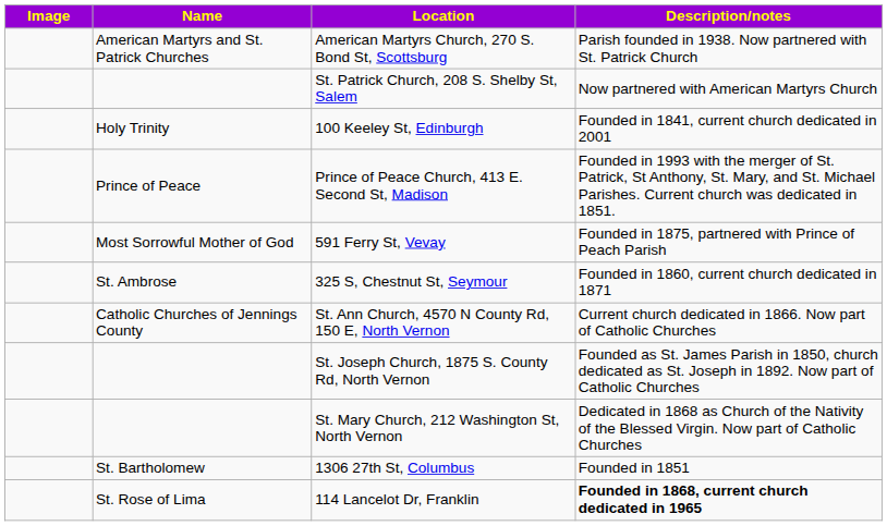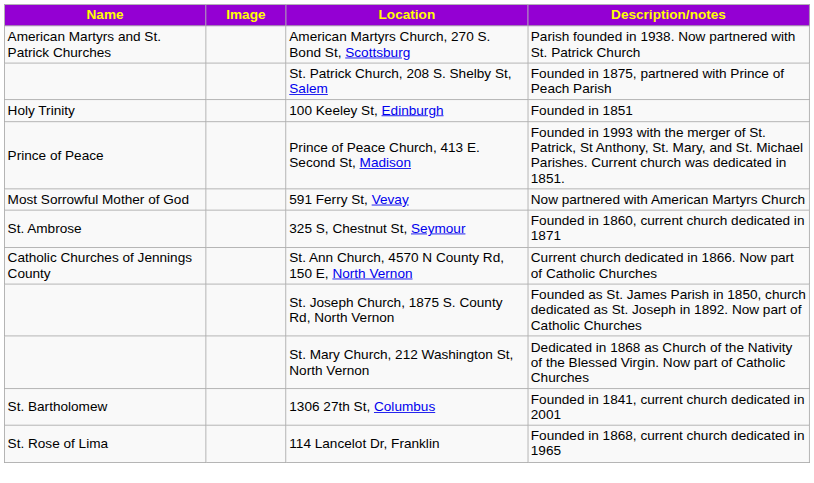 <table class="wikitable sortable" style="width:75%">
 <tr>
+<th style="background:darkviolet; color:yellow;" width="25%"><strong>Name</strong></th>
 <th style="background:darkviolet; color:yellow;" width="10%"><strong>Image</strong></th>
-<th style="background:darkviolet; color:yellow;" width="25%"><strong>Name</strong></th>
 <th style="background:darkviolet; color:yellow;" width="30%"><strong>Location</strong></th>
 <th style="background:darkviolet; color:yellow;" width="35%"><strong>Description/notes</strong></th>
 </tr>
 <tr>
+<td>American Martyrs and St. Patrick Churches</td>
 <td></td>
-<td>American Martyrs and St. Patrick Churches</td>
 <td>American Martyrs Church, 270 S. Bond St, <a href='#'>Scottsburg</a></td>
 <td>Parish founded in 1938. Now partnered with St. Patrick Church</td>
 </tr>
 <tr>
 <td></td>
 <td></td>
 <td>St. Patrick Church, 208 S. Shelby St, <a href='#'>Salem</a></td>
-<td>Now partnered with American Martyrs Church</td>
+<td>Founded in 1875, partnered with Prince of Peach Parish</td>
 </tr>
 <tr>
+<td>Holy Trinity</td>
 <td></td>
-<td>Holy Trinity</td>
 <td>100 Keeley St, <a href='#'>Edinburgh</a></td>
-<td>Founded in 1841, current church dedicated in 2001</td>
+<td>Founded in 1851</td>
 </tr>
 <tr>
+<td>Prince of Peace</td>
 <td></td>
-<td>Prince of Peace</td>
 <td>Prince of Peace Church, 413 E. Second St, <a href='#'>Madison</a></td>
 <td>Founded in 1993 with the merger of St. Patrick, St Anthony, St. Mary, and St. Michael Parishes. Current church was dedicated in 1851.</td>
 </tr>
 <tr>
+<td>Most Sorrowful Mother of God</td>
 <td></td>
-<td>Most Sorrowful Mother of God</td>
 <td>591 Ferry St, <a href='#'>Vevay</a></td>
-<td>Founded in 1875, partnered with Prince of Peach Parish</td>
+<td>Now partnered with American Martyrs Church</td>
 </tr>
 <tr>
+<td>St. Ambrose</td>
 <td></td>
-<td>St. Ambrose</td>
 <td>325 S, Chestnut St, <a href='#'>Seymour</a></td>
 <td>Founded in 1860, current church dedicated in 1871</td>
 </tr>
 <tr>
+<td>Catholic Churches of Jennings County</td>
 <td></td>
-<td>Catholic Churches of Jennings County</td>
 <td>St. Ann Church, 4570 N County Rd, 150 E, <a href='#'>North Vernon</a></td>
 <td>Current church dedicated in 1866. Now part of Catholic Churches</td>
 </tr>
 <tr>
 <td></td>
 <td></td>
 <td>St. Joseph Church, 1875 S. County Rd, North Vernon</td>
 <td>Founded as St. James Parish in 1850, church dedicated as St. Joseph in 1892. Now part of Catholic Churches</td>
 </tr>
 <tr>
 <td></td>
 <td></td>
 <td>St. Mary Church, 212 Washington St, North Vernon</td>
 <td>Dedicated in 1868 as Church of the Nativity of the Blessed Virgin. Now part of Catholic Churches</td>
 </tr>
 <tr>
+<td>St. Bartholomew</td>
 <td></td>
-<td>St. Bartholomew</td>
 <td>1306 27th St, <a href='#'>Columbus</a></td>
-<td>Founded in 1851</td>
+<td>Founded in 1841, current church dedicated in 2001</td>
 </tr>
 <tr>
+<td>St. Rose of Lima</td>
 <td></td>
-<td>St. Rose of Lima</td>
 <td>114 Lancelot Dr, Franklin</td>
-<td><strong>Founded in 1868, current church dedicated in 1965</strong></td>
+<td>Founded in 1868, current church dedicated in 1965</td>
 </tr>
 </table>
